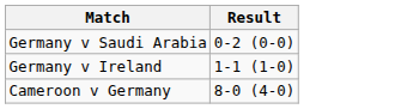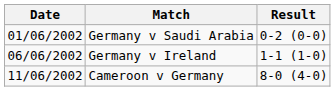 <table class="wikitable">
 <tr>
+<th>Date</th>
 <th>Match</th>
 <th>Result</th>
 </tr>
 <tr>
+<td>01/06/2002</td>
 <td>Germany v Saudi Arabia</td>
 <td>0-2 (0-0)</td>
 </tr>
 <tr>
+<td>06/06/2002</td>
 <td>Germany v Ireland</td>
 <td>1-1 (1-0)</td>
 </tr>
 <tr>
+<td>11/06/2002</td>
 <td>Cameroon v Germany</td>
 <td>8-0 (4-0)</td>
 </tr>
 </table>
